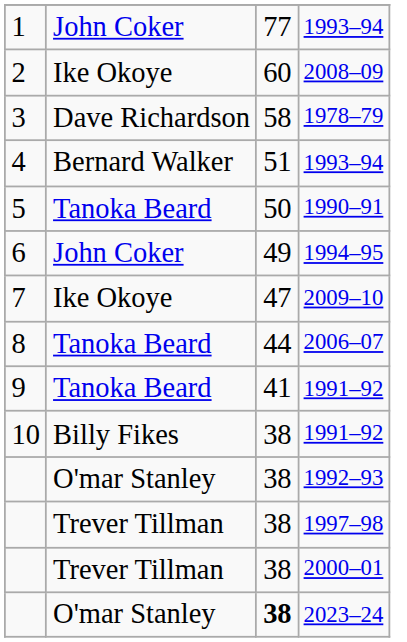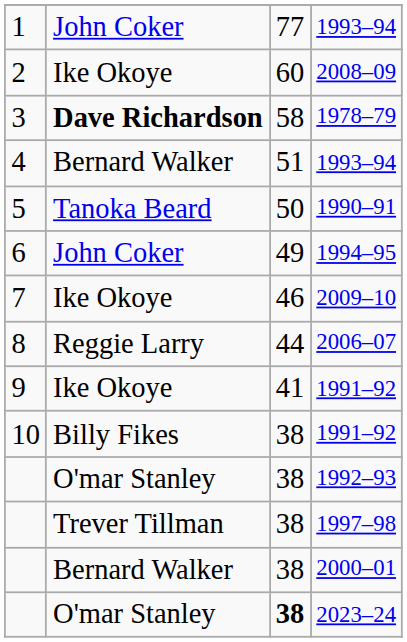 <table class="wikitable">
 <tr>
 </tr>
 <tr>
 <td>1</td>
 <td><a href='#'>John Coker</a></td>
 <td>77</td>
 <td style="font-size:80%;"><a href='#'>1993–94</a></td>
 </tr>
 <tr>
 <td>2</td>
 <td>Ike Okoye</td>
 <td>60</td>
 <td style="font-size:80%;"><a href='#'>2008–09</a></td>
 </tr>
 <tr>
 <td>3</td>
-<td>Dave Richardson</td>
+<td><strong>Dave Richardson</strong></td>
 <td>58</td>
 <td style="font-size:80%;"><a href='#'>1978–79</a></td>
 </tr>
 <tr>
 <td>4</td>
 <td>Bernard Walker</td>
 <td>51</td>
 <td style="font-size:80%;"><a href='#'>1993–94</a></td>
 </tr>
 <tr>
 <td>5</td>
 <td><a href='#'>Tanoka Beard</a></td>
 <td>50</td>
 <td style="font-size:80%;"><a href='#'>1990–91</a></td>
 </tr>
 <tr>
 <td>6</td>
 <td><a href='#'>John Coker</a></td>
 <td>49</td>
 <td style="font-size:80%;"><a href='#'>1994–95</a></td>
 </tr>
 <tr>
 <td>7</td>
 <td>Ike Okoye</td>
-<td>47</td>
+<td>46</td>
 <td style="font-size:80%;"><a href='#'>2009–10</a></td>
 </tr>
 <tr>
 <td>8</td>
-<td><a href='#'>Tanoka Beard</a></td>
+<td>Reggie Larry</td>
 <td>44</td>
 <td style="font-size:80%;"><a href='#'>2006–07</a></td>
 </tr>
 <tr>
 <td>9</td>
-<td><a href='#'>Tanoka Beard</a></td>
+<td>Ike Okoye</td>
 <td>41</td>
 <td style="font-size:80%;"><a href='#'>1991–92</a></td>
 </tr>
 <tr>
 <td>10</td>
 <td>Billy Fikes</td>
 <td>38</td>
 <td style="font-size:80%;"><a href='#'>1991–92</a></td>
 </tr>
 <tr>
 <td></td>
 <td>O'mar Stanley</td>
 <td>38</td>
 <td style="font-size:80%;"><a href='#'>1992–93</a></td>
 </tr>
 <tr>
 <td></td>
 <td>Trever Tillman</td>
 <td>38</td>
 <td style="font-size:80%;"><a href='#'>1997–98</a></td>
 </tr>
 <tr>
 <td></td>
-<td>Trever Tillman</td>
+<td>Bernard Walker</td>
 <td>38</td>
 <td style="font-size:80%;"><a href='#'>2000–01</a></td>
 </tr>
 <tr>
 <td></td>
 <td>O'mar Stanley</td>
 <td><strong>38</strong></td>
 <td style="font-size:80%;"><a href='#'>2023–24</a></td>
 </tr>
 </table>
